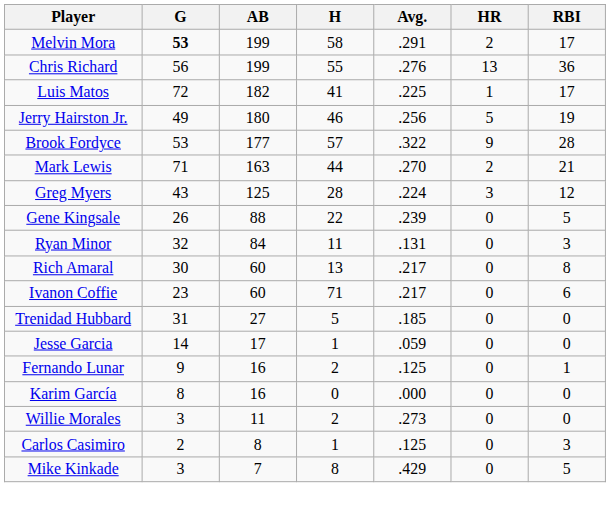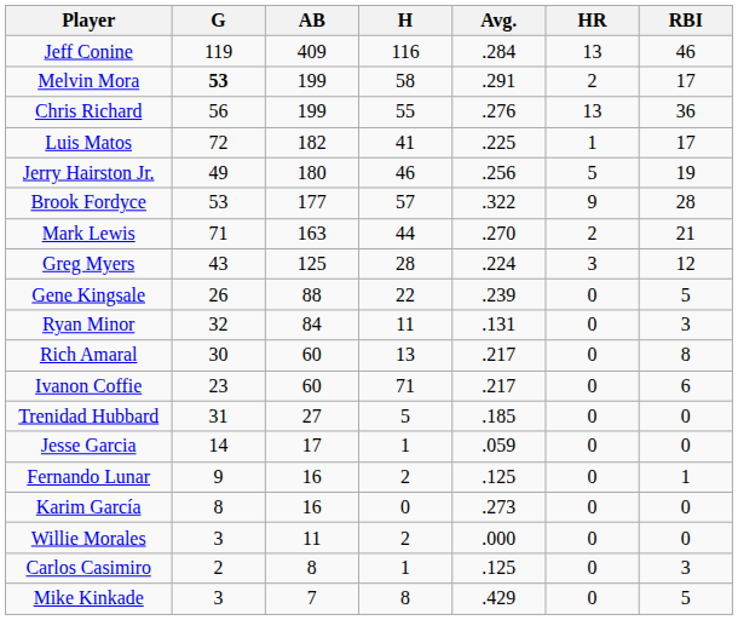 <table class="wikitable sortable">
 <tr>
 <th bgcolor="#DDDDFF" width="16%">Player</th>
 <th bgcolor="#DDDDFF" width="9%">G</th>
 <th bgcolor="#DDDDFF" width="9%">AB</th>
 <th bgcolor="#DDDDFF" width="9%">H</th>
 <th bgcolor="#DDDDFF" width="9%">Avg.</th>
 <th bgcolor="#DDDDFF" width="9%">HR</th>
 <th bgcolor="#DDDDFF" width="9%">RBI</th>
+</tr>
+<tr align="center">
+<td><a href='#'>Jeff Conine</a></td>
+<td>119</td>
+<td>409</td>
+<td>116</td>
+<td>.284</td>
+<td>13</td>
+<td>46</td>
 </tr>
 <tr align=center>
 <td><a href='#'>Melvin Mora</a></td>
 <td><strong>53</strong></td>
 <td>199</td>
 <td>58</td>
 <td>.291</td>
 <td>2</td>
 <td>17</td>
 </tr>
 <tr align=center>
 <td><a href='#'>Chris Richard</a></td>
 <td>56</td>
 <td>199</td>
 <td>55</td>
 <td>.276</td>
 <td>13</td>
 <td>36</td>
 </tr>
 <tr align=center>
 <td><a href='#'>Luis Matos</a></td>
 <td>72</td>
 <td>182</td>
 <td>41</td>
 <td>.225</td>
 <td>1</td>
 <td>17</td>
 </tr>
 <tr align=center>
 <td><a href='#'>Jerry Hairston Jr.</a></td>
 <td>49</td>
 <td>180</td>
 <td>46</td>
 <td>.256</td>
 <td>5</td>
 <td>19</td>
 </tr>
 <tr align=center>
 <td><a href='#'>Brook Fordyce</a></td>
 <td>53</td>
 <td>177</td>
 <td>57</td>
 <td>.322</td>
 <td>9</td>
 <td>28</td>
 </tr>
 <tr align=center>
 <td><a href='#'>Mark Lewis</a></td>
 <td>71</td>
 <td>163</td>
 <td>44</td>
 <td>.270</td>
 <td>2</td>
 <td>21</td>
 </tr>
 <tr align=center>
 <td><a href='#'>Greg Myers</a></td>
 <td>43</td>
 <td>125</td>
 <td>28</td>
 <td>.224</td>
 <td>3</td>
 <td>12</td>
 </tr>
 <tr align=center>
 <td><a href='#'>Gene Kingsale</a></td>
 <td>26</td>
 <td>88</td>
 <td>22</td>
 <td>.239</td>
 <td>0</td>
 <td>5</td>
 </tr>
 <tr align=center>
 <td><a href='#'>Ryan Minor</a></td>
 <td>32</td>
 <td>84</td>
 <td>11</td>
 <td>.131</td>
 <td>0</td>
 <td>3</td>
 </tr>
 <tr align=center>
 <td><a href='#'>Rich Amaral</a></td>
 <td>30</td>
 <td>60</td>
 <td>13</td>
 <td>.217</td>
 <td>0</td>
 <td>8</td>
 </tr>
 <tr align=center>
 <td><a href='#'>Ivanon Coffie</a></td>
 <td>23</td>
 <td>60</td>
 <td>71</td>
 <td>.217</td>
 <td>0</td>
 <td>6</td>
 </tr>
 <tr align=center>
 <td><a href='#'>Trenidad Hubbard</a></td>
 <td>31</td>
 <td>27</td>
 <td>5</td>
 <td>.185</td>
 <td>0</td>
 <td>0</td>
 </tr>
 <tr align=center>
 <td><a href='#'>Jesse Garcia</a></td>
 <td>14</td>
 <td>17</td>
 <td>1</td>
 <td>.059</td>
 <td>0</td>
 <td>0</td>
 </tr>
 <tr align=center>
 <td><a href='#'>Fernando Lunar</a></td>
 <td>9</td>
 <td>16</td>
 <td>2</td>
 <td>.125</td>
 <td>0</td>
 <td>1</td>
 </tr>
 <tr align=center>
 <td><a href='#'>Karim García</a></td>
 <td>8</td>
 <td>16</td>
 <td>0</td>
-<td>.000</td>
+<td>.273</td>
 <td>0</td>
 <td>0</td>
 </tr>
 <tr align=center>
 <td><a href='#'>Willie Morales</a></td>
 <td>3</td>
 <td>11</td>
 <td>2</td>
-<td>.273</td>
+<td>.000</td>
 <td>0</td>
 <td>0</td>
 </tr>
 <tr align=center>
 <td><a href='#'>Carlos Casimiro</a></td>
 <td>2</td>
 <td>8</td>
 <td>1</td>
 <td>.125</td>
 <td>0</td>
 <td>3</td>
 </tr>
 <tr align=center>
 <td><a href='#'>Mike Kinkade</a></td>
 <td>3</td>
 <td>7</td>
 <td>8</td>
 <td>.429</td>
 <td>0</td>
 <td>5</td>
 </tr>
 </table>
